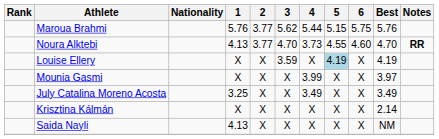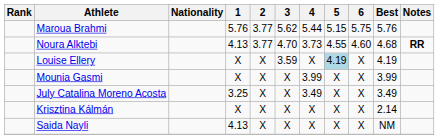 <table class="wikitable sortable" style="text-align:center">
 <tr>
 <th>Rank</th>
 <th>Athlete</th>
 <th>Nationality</th>
 <th width="25">1</th>
 <th width="25">2</th>
 <th width="25">3</th>
 <th width="25">4</th>
 <th width="25">5</th>
 <th width="25">6</th>
 <th>Best</th>
 <th>Notes</th>
 </tr>
 <tr>
 <td></td>
 <td style="text-align:left;"><a href='#'>Maroua Brahmi</a></td>
 <td style="text-align:left;"></td>
 <td>5.76</td>
 <td>3.77</td>
 <td>5.62</td>
 <td>5.44</td>
 <td>5.15</td>
 <td>5.75</td>
 <td>5.76</td>
 <td></td>
 </tr>
 <tr>
 <td></td>
 <td style="text-align:left;"><a href='#'>Noura Alktebi</a></td>
 <td style="text-align:left;"></td>
 <td>4.13</td>
 <td>3.77</td>
 <td>4.70</td>
 <td>3.73</td>
 <td>4.55</td>
 <td>4.60</td>
-<td>4.70</td>
+<td>4.68</td>
 <td><strong>RR</strong></td>
 </tr>
 <tr>
 <td></td>
 <td style="text-align:left;"><a href='#'>Louise Ellery</a></td>
 <td style="text-align:left;"></td>
 <td>X</td>
 <td>X</td>
 <td>3.59</td>
 <td>X</td>
 <td style="background: lightblue;">4.19</td>
 <td>X</td>
 <td>4.19</td>
 <td></td>
 </tr>
 <tr>
 <td></td>
 <td style="text-align:left;"><a href='#'>Mounia Gasmi</a></td>
 <td style="text-align:left;"></td>
 <td>X</td>
 <td>X</td>
 <td>X</td>
 <td>3.99</td>
 <td>X</td>
 <td>X</td>
-<td>3.97</td>
+<td>3.99</td>
 <td></td>
 </tr>
 <tr>
 <td></td>
 <td style="text-align:left;"><a href='#'>July Catalina Moreno Acosta</a></td>
 <td style="text-align:left;"></td>
 <td>3.25</td>
 <td>X</td>
 <td>X</td>
 <td>3.49</td>
 <td>X</td>
 <td>X</td>
 <td>3.49</td>
 <td></td>
 </tr>
 <tr>
 <td></td>
 <td style="text-align:left;"><a href='#'>Krisztina Kálmán</a></td>
 <td style="text-align:left;"></td>
 <td>X</td>
 <td>X</td>
 <td>X</td>
 <td>X</td>
 <td>X</td>
 <td>X</td>
 <td>2.14</td>
 <td></td>
 </tr>
 <tr>
 <td></td>
 <td style="text-align:left;"><a href='#'>Saida Nayli</a></td>
 <td style="text-align:left;"></td>
 <td>4.13</td>
 <td>X</td>
 <td>X</td>
 <td>X</td>
 <td>X</td>
 <td>X</td>
 <td>NM</td>
 <td></td>
 </tr>
 <tr>
 </tr>
 </table>
